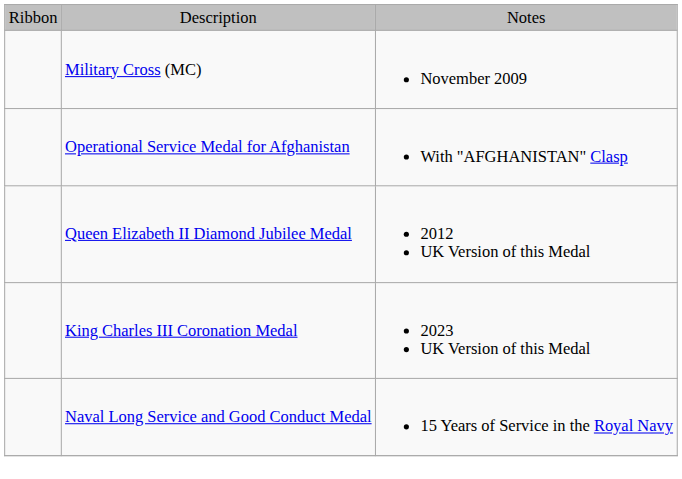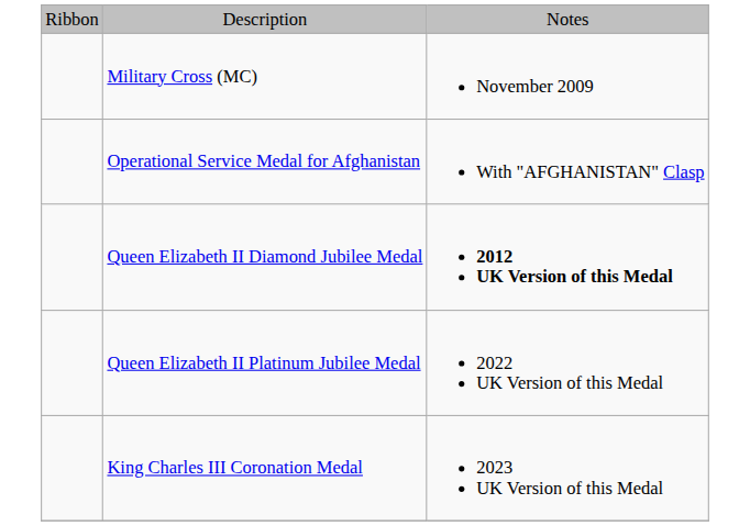 <table class="wikitable" style="margin:1em auto;">
 <tr style="background:silver;" align="center">
 <td>Ribbon</td>
 <td>Description</td>
 <td>Notes</td>
 </tr>
 <tr>
 <td></td>
 <td><a href='#'>Military Cross</a> (MC)</td>
 <td><br><ul><li>November 2009</li></ul></td>
 </tr>
 <tr>
 <td></td>
 <td><a href='#'>Operational Service Medal for Afghanistan</a></td>
 <td><br><ul><li>With "AFGHANISTAN" <a href='#'>Clasp</a></li></ul></td>
 </tr>
 <tr>
 <td></td>
 <td><a href='#'>Queen Elizabeth II Diamond Jubilee Medal</a></td>
-<td><br><ul><li>2012</li><li>UK Version of this Medal</li></ul></td>
+<td><strong><br><ul><li>2012</li><li>UK Version of this Medal</li></ul></strong></td>
+</tr>
+<tr>
+<td></td>
+<td><a href='#'>Queen Elizabeth II Platinum Jubilee Medal</a></td>
+<td><br><ul><li>2022</li><li>UK Version of this Medal</li></ul></td>
 </tr>
 <tr>
 <td></td>
 <td><a href='#'>King Charles III Coronation Medal</a></td>
 <td><br><ul><li>2023</li><li>UK Version of this Medal</li></ul></td>
 </tr>
 <tr>
-<td></td>
-<td><a href='#'>Naval Long Service and Good Conduct Medal</a></td>
-<td><br><ul><li>15 Years of Service in the <a href='#'>Royal Navy</a></li></ul></td>
-</tr>
-<tr>
 </tr>
 </table>
